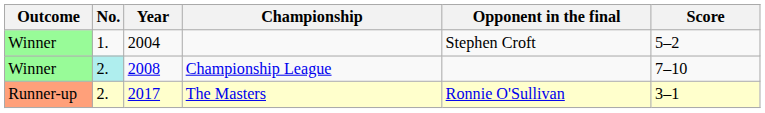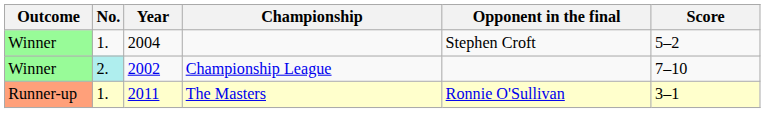 <table class="sortable wikitable">
 <tr>
 <th width="80">Outcome</th>
 <th width="20">No.</th>
 <th width="50">Year</th>
 <th width="250">Championship</th>
 <th width="200">Opponent in the final</th>
 <th width="100">Score</th>
 </tr>
 <tr>
 <td style="background:#98FB98">Winner</td>
 <td>1.</td>
 <td>2004</td>
 <td></td>
 <td> Stephen Croft</td>
 <td>5–2</td>
 </tr>
 <tr>
 <td style="background:#98FB98">Winner</td>
 <td style="background: paleturquoise;">2.</td>
-<td><a href='#'>2008</a></td>
+<td><a href='#'>2002</a></td>
 <td><a href='#'>Championship League</a></td>
 <td> </td>
 <td>7–10 </td>
 </tr>
 <tr style="background:#ffc;">
 <td style="background:#ffa07a;">Runner-up</td>
-<td>2.</td>
-<td><a href='#'>2017</a></td>
+<td>1.</td>
+<td><a href='#'>2011</a></td>
 <td><a href='#'>The Masters</a></td>
 <td> <a href='#'>Ronnie O'Sullivan</a></td>
 <td>3–1</td>
 </tr>
 </table>
